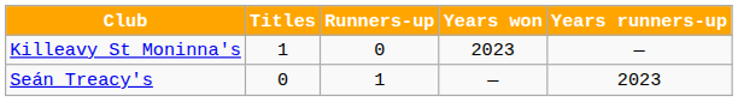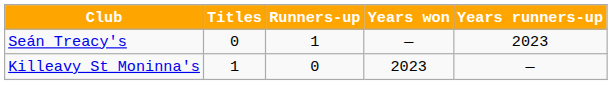 <table class="wikitable" style="text-align:center;">
 <tr>
 <th style="background:orange;color:white">Club</th>
 <th style="background:orange;color:white">Titles</th>
 <th style="background:orange;color:white">Runners-up</th>
 <th style="background:orange;color:white">Years won</th>
 <th style="background:orange;color:white">Years runners-up</th>
 </tr>
 <tr>
+<td style="text-align:left"><a href='#'>Seán Treacy's</a></td>
+<td>0</td>
+<td>1</td>
+<td>—</td>
+<td>2023</td>
+</tr>
+<tr>
 <td style="text-align:left"><a href='#'>Killeavy St Moninna's</a></td>
 <td>1</td>
 <td>0</td>
 <td>2023</td>
 <td>—</td>
 </tr>
-<tr>
-<td style="text-align:left"><a href='#'>Seán Treacy's</a></td>
-<td>0</td>
-<td>1</td>
-<td>—</td>
-<td>2023</td>
-</tr>
 </table>
